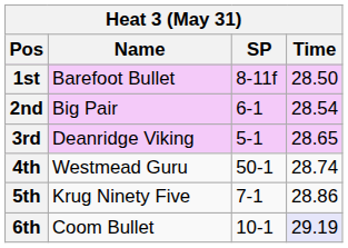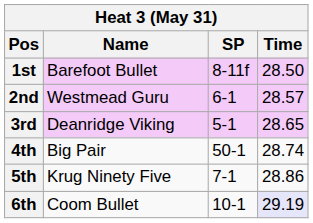 <table class="wikitable">
 <tr>
 <th colspan="6">Heat 3 (May 31)</th>
 </tr>
 <tr>
 <th width=20>Pos</th>
 <th width=150>Name</th>
 <th width=40>SP</th>
 <th width=40>Time</th>
 </tr>
 <tr style="background: #f4caf9;">
 <th>1st</th>
 <td>Barefoot Bullet</td>
 <td>8-11f</td>
 <td>28.50</td>
 </tr>
 <tr style="background: #f4caf9;">
 <th>2nd</th>
-<td>Big Pair</td>
+<td>Westmead Guru</td>
 <td>6-1</td>
-<td>28.54</td>
+<td>28.57</td>
 </tr>
 <tr style="background: #f4caf9;">
 <th>3rd</th>
 <td>Deanridge Viking</td>
 <td>5-1</td>
 <td>28.65</td>
 </tr>
 <tr>
 <th>4th</th>
-<td>Westmead Guru</td>
+<td>Big Pair</td>
 <td>50-1</td>
 <td>28.74</td>
 </tr>
 <tr>
 <th>5th</th>
 <td>Krug Ninety Five</td>
 <td>7-1</td>
 <td>28.86</td>
 </tr>
 <tr>
 <th>6th</th>
 <td>Coom Bullet</td>
 <td>10-1</td>
 <td style="background: lavender;">29.19</td>
 </tr>
 </table>
